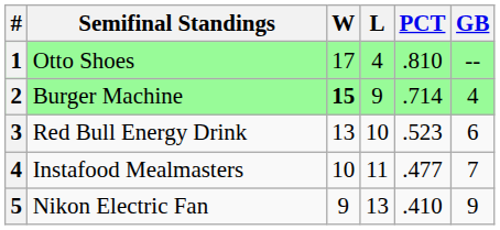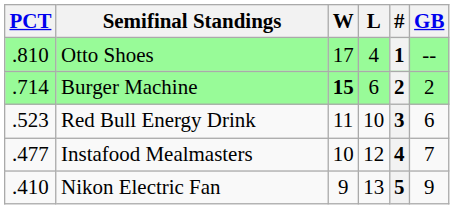 <table class="wikitable">
 <tr>
-<th>#</th>
+<th><a href='#'>PCT</a></th>
 <th width=200>Semifinal Standings</th>
 <th>W</th>
 <th>L</th>
-<th><a href='#'>PCT</a></th>
+<th>#</th>
 <th><a href='#'>GB</a></th>
 </tr>
 <tr align=center bgcolor="#98fb98">
-<th>1</th>
+<td>.810</td>
 <td align=left>Otto Shoes</td>
 <td>17</td>
 <td>4</td>
-<td>.810</td>
+<th>1</th>
 <td>--</td>
 </tr>
 <tr align=center bgcolor="#98fb98">
-<th>2</th>
+<td>.714</td>
 <td align=left>Burger Machine</td>
 <td><strong>15</strong></td>
-<td>9</td>
-<td>.714</td>
-<td>4</td>
+<td>6</td>
+<th>2</th>
+<td>2</td>
 </tr>
 <tr align=center bgcolor=>
+<td>.523</td>
+<td align=left>Red Bull Energy Drink</td>
+<td>11</td>
+<td>10</td>
 <th>3</th>
-<td align=left>Red Bull Energy Drink</td>
-<td>13</td>
-<td>10</td>
-<td>.523</td>
 <td>6</td>
 </tr>
 <tr align=center bgcolor=>
-<th>4</th>
+<td>.477</td>
 <td align=left>Instafood Mealmasters</td>
 <td>10</td>
-<td>11</td>
-<td>.477</td>
+<td>12</td>
+<th>4</th>
 <td>7</td>
 </tr>
 <tr align=center bgcolor=>
-<th>5</th>
+<td>.410</td>
 <td align=left>Nikon Electric Fan</td>
 <td>9</td>
 <td>13</td>
-<td>.410</td>
+<th>5</th>
 <td>9</td>
 </tr>
 </table>
